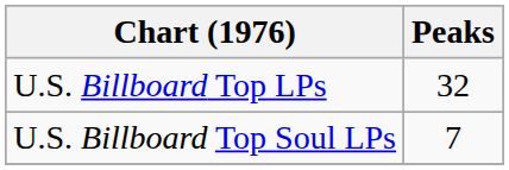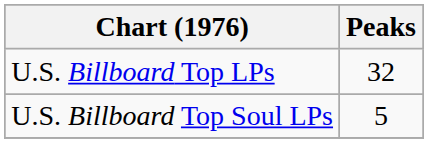 <table class="wikitable">
 <tr>
 <th>Chart (1976)</th>
 <th>Peaks<br></th>
 </tr>
 <tr>
 <td>U.S. <a href='#'><em>Billboard</em> Top LPs</a></td>
 <td align="center">32</td>
 </tr>
 <tr>
 <td>U.S. <em>Billboard</em> <a href='#'>Top Soul LPs</a></td>
-<td align="center">7</td>
+<td align="center">5</td>
 </tr>
 <tr>
 </tr>
 </table>
